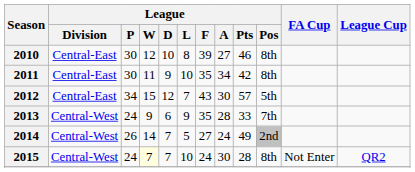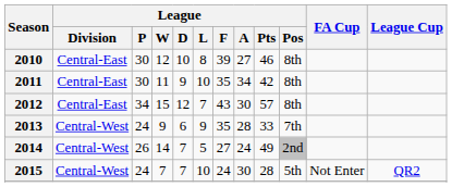 <table class="wikitable" style="text-align: center">
 <tr>
 <th rowspan=2>Season</th>
 <th colspan=9>League</th>
 <th rowspan=2><a href='#'>FA Cup</a></th>
 <th rowspan=2><a href='#'>League Cup</a></th>
 </tr>
 <tr>
 <th>Division</th>
 <th>P</th>
 <th>W</th>
 <th>D</th>
 <th>L</th>
 <th>F</th>
 <th>A</th>
 <th>Pts</th>
 <th>Pos</th>
 </tr>
 <tr>
 <th>2010</th>
 <td><a href='#'>Central-East</a></td>
 <td>30</td>
 <td>12</td>
 <td>10</td>
 <td>8</td>
 <td>39</td>
 <td>27</td>
 <td>46</td>
 <td>8th</td>
 <td></td>
 <td></td>
 </tr>
 <tr>
 <th>2011</th>
 <td><a href='#'>Central-East</a></td>
 <td>30</td>
 <td>11</td>
 <td>9</td>
 <td>10</td>
 <td>35</td>
 <td>34</td>
 <td>42</td>
 <td>8th</td>
 <td></td>
 <td></td>
 </tr>
 <tr>
 <th>2012</th>
 <td><a href='#'>Central-East</a></td>
 <td>34</td>
 <td>15</td>
 <td>12</td>
 <td>7</td>
 <td>43</td>
 <td>30</td>
 <td>57</td>
-<td>5th</td>
+<td>8th</td>
 <td></td>
 <td></td>
 </tr>
 <tr>
 <th>2013</th>
 <td><a href='#'>Central-West</a></td>
 <td>24</td>
 <td>9</td>
 <td>6</td>
 <td>9</td>
 <td>35</td>
 <td>28</td>
 <td>33</td>
 <td>7th</td>
 <td></td>
 <td></td>
 </tr>
 <tr>
 <th>2014</th>
 <td><a href='#'>Central-West</a></td>
 <td>26</td>
 <td>14</td>
 <td>7</td>
 <td>5</td>
 <td>27</td>
 <td>24</td>
 <td>49</td>
 <td bgcolor=silver>2nd</td>
 <td></td>
 <td></td>
 </tr>
 <tr>
 <th>2015</th>
 <td><a href='#'>Central-West</a></td>
 <td>24</td>
-<td style="background: lightyellow;">7</td>
+<td>7</td>
 <td>7</td>
 <td>10</td>
 <td>24</td>
 <td>30</td>
 <td>28</td>
-<td>8th</td>
+<td>5th</td>
 <td>Not Enter</td>
 <td><a href='#'>QR2</a></td>
 </tr>
 <tr>
 </tr>
 <tr>
 </tr>
 </table>
